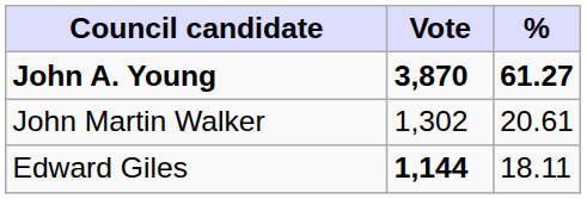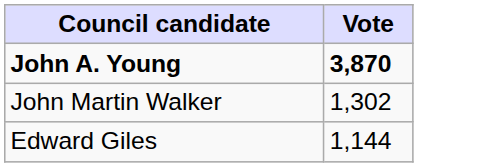 <table class="wikitable">
 <tr>
 <th style="background:#ddf; width:200px;">Council candidate</th>
 <th style="background:#ddf; width:50px;">Vote</th>
-<th style="background:#ddf; width:30px;">%</th>
 </tr>
 <tr>
 <td><strong>John A. Young</strong></td>
 <td><strong>3,870</strong></td>
-<td><strong>61.27</strong></td>
 </tr>
 <tr>
 <td>John Martin Walker</td>
 <td>1,302</td>
-<td>20.61</td>
 </tr>
 <tr>
 <td>Edward Giles</td>
-<td><strong>1,144</strong></td>
-<td>18.11</td>
+<td>1,144</td>
 </tr>
 </table>
